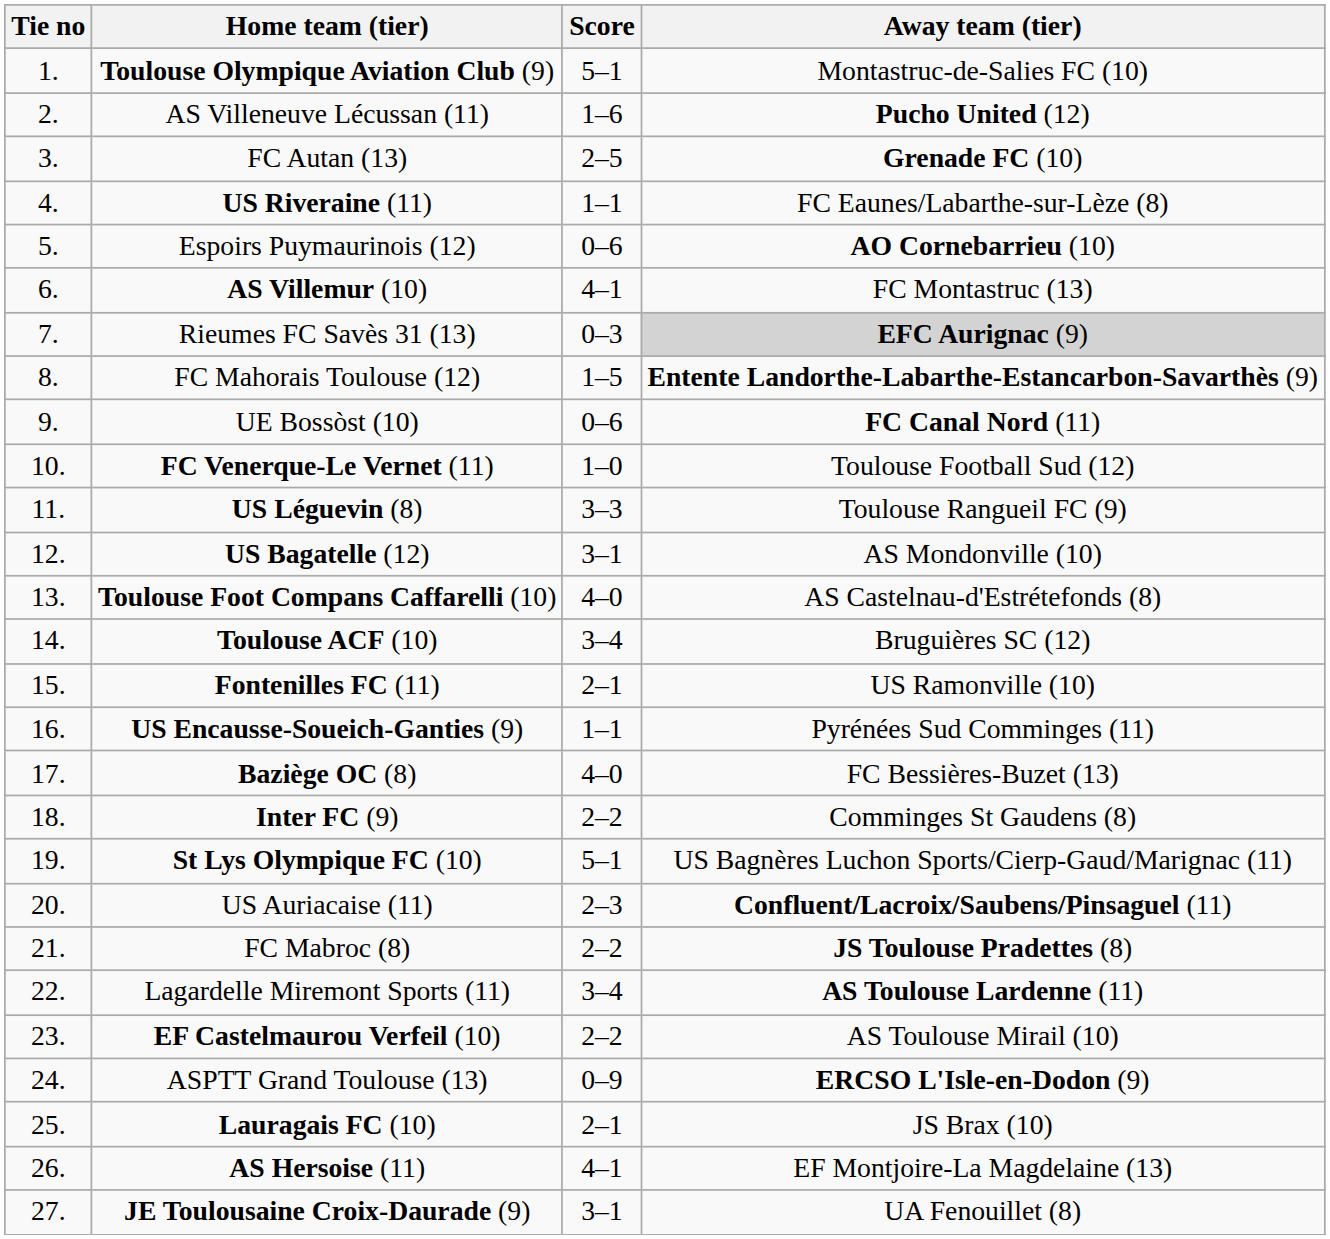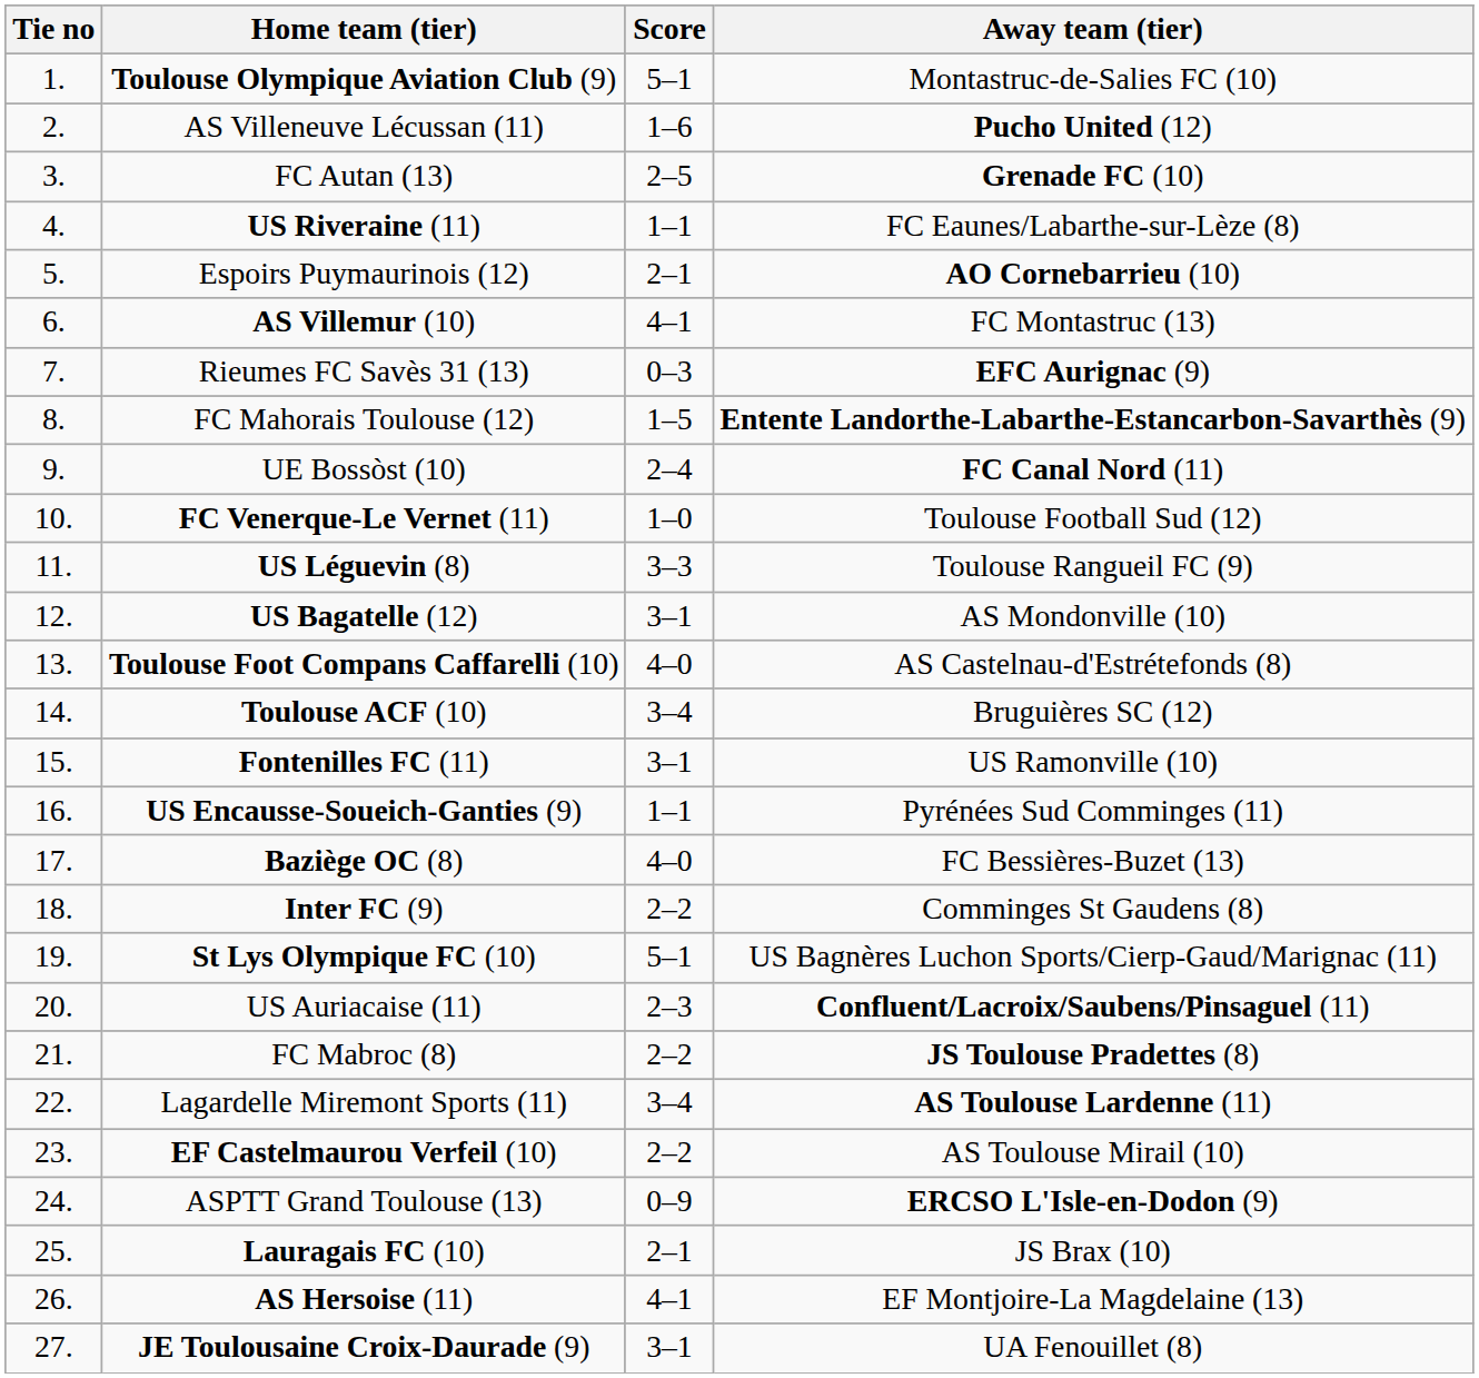 <table class="wikitable" style="text-align: center">
 <tr>
 <th>Tie no</th>
 <th>Home team (tier)</th>
 <th>Score</th>
 <th>Away team (tier)</th>
 </tr>
 <tr>
 <td>1.</td>
 <td><strong>Toulouse Olympique Aviation Club</strong> (9)</td>
 <td>5–1</td>
 <td>Montastruc-de-Salies FC (10)</td>
 </tr>
 <tr>
 <td>2.</td>
 <td>AS Villeneuve Lécussan (11)</td>
 <td>1–6</td>
 <td><strong>Pucho United</strong> (12)</td>
 </tr>
 <tr>
 <td>3.</td>
 <td>FC Autan (13)</td>
 <td>2–5</td>
 <td><strong>Grenade FC</strong> (10)</td>
 </tr>
 <tr>
 <td>4.</td>
 <td><strong>US Riveraine</strong> (11)</td>
 <td>1–1 </td>
 <td>FC Eaunes/Labarthe-sur-Lèze (8)</td>
 </tr>
 <tr>
 <td>5.</td>
 <td>Espoirs Puymaurinois (12)</td>
-<td>0–6</td>
+<td>2–1</td>
 <td><strong>AO Cornebarrieu</strong> (10)</td>
 </tr>
 <tr>
 <td>6.</td>
 <td><strong>AS Villemur</strong> (10)</td>
 <td>4–1</td>
 <td>FC Montastruc (13)</td>
 </tr>
 <tr>
 <td>7.</td>
 <td>Rieumes FC Savès 31 (13)</td>
 <td>0–3</td>
-<td style="background: lightgrey;"><strong>EFC Aurignac</strong> (9)</td>
+<td><strong>EFC Aurignac</strong> (9)</td>
 </tr>
 <tr>
 <td>8.</td>
 <td>FC Mahorais Toulouse (12)</td>
 <td>1–5 </td>
 <td><strong>Entente Landorthe-Labarthe-Estancarbon-Savarthès</strong> (9)</td>
 </tr>
 <tr>
 <td>9.</td>
 <td>UE Bossòst (10)</td>
-<td>0–6</td>
+<td>2–4</td>
 <td><strong>FC Canal Nord</strong> (11)</td>
 </tr>
 <tr>
 <td>10.</td>
 <td><strong>FC Venerque-Le Vernet</strong> (11)</td>
 <td>1–0</td>
 <td>Toulouse Football Sud (12)</td>
 </tr>
 <tr>
 <td>11.</td>
 <td><strong>US Léguevin</strong> (8)</td>
 <td>3–3 </td>
 <td>Toulouse Rangueil FC (9)</td>
 </tr>
 <tr>
 <td>12.</td>
 <td><strong>US Bagatelle</strong> (12)</td>
 <td>3–1</td>
 <td>AS Mondonville (10)</td>
 </tr>
 <tr>
 <td>13.</td>
 <td><strong>Toulouse Foot Compans Caffarelli</strong> (10)</td>
 <td>4–0</td>
 <td>AS Castelnau-d'Estrétefonds (8)</td>
 </tr>
 <tr>
 <td>14.</td>
 <td><strong>Toulouse ACF</strong> (10)</td>
 <td>3–4</td>
 <td>Bruguières SC (12)</td>
 </tr>
 <tr>
 <td>15.</td>
 <td><strong>Fontenilles FC</strong> (11)</td>
-<td>2–1</td>
+<td>3–1</td>
 <td>US Ramonville (10)</td>
 </tr>
 <tr>
 <td>16.</td>
 <td><strong>US Encausse-Soueich-Ganties</strong> (9)</td>
 <td>1–1 </td>
 <td>Pyrénées Sud Comminges (11)</td>
 </tr>
 <tr>
 <td>17.</td>
 <td><strong>Baziège OC</strong> (8)</td>
 <td>4–0</td>
 <td>FC Bessières-Buzet (13)</td>
 </tr>
 <tr>
 <td>18.</td>
 <td><strong>Inter FC</strong> (9)</td>
 <td>2–2 </td>
 <td>Comminges St Gaudens (8)</td>
 </tr>
 <tr>
 <td>19.</td>
 <td><strong>St Lys Olympique FC</strong> (10)</td>
 <td>5–1</td>
 <td>US Bagnères Luchon Sports/Cierp-Gaud/Marignac (11)</td>
 </tr>
 <tr>
 <td>20.</td>
 <td>US Auriacaise (11)</td>
 <td>2–3</td>
 <td><strong>Confluent/Lacroix/Saubens/Pinsaguel</strong> (11)</td>
 </tr>
 <tr>
 <td>21.</td>
 <td>FC Mabroc (8)</td>
 <td>2–2 </td>
 <td><strong>JS Toulouse Pradettes</strong> (8)</td>
 </tr>
 <tr>
 <td>22.</td>
 <td>Lagardelle Miremont Sports (11)</td>
 <td>3–4</td>
 <td><strong>AS Toulouse Lardenne</strong> (11)</td>
 </tr>
 <tr>
 <td>23.</td>
 <td><strong>EF Castelmaurou Verfeil</strong> (10)</td>
 <td>2–2 </td>
 <td>AS Toulouse Mirail (10)</td>
 </tr>
 <tr>
 <td>24.</td>
 <td>ASPTT Grand Toulouse (13)</td>
 <td>0–9</td>
 <td><strong>ERCSO L'Isle-en-Dodon</strong> (9)</td>
 </tr>
 <tr>
 <td>25.</td>
 <td><strong>Lauragais FC</strong> (10)</td>
 <td>2–1</td>
 <td>JS Brax (10)</td>
 </tr>
 <tr>
 <td>26.</td>
 <td><strong>AS Hersoise</strong> (11)</td>
 <td>4–1</td>
 <td>EF Montjoire-La Magdelaine (13)</td>
 </tr>
 <tr>
 <td>27.</td>
 <td><strong>JE Toulousaine Croix-Daurade</strong> (9)</td>
 <td>3–1</td>
 <td>UA Fenouillet (8)</td>
 </tr>
 </table>
